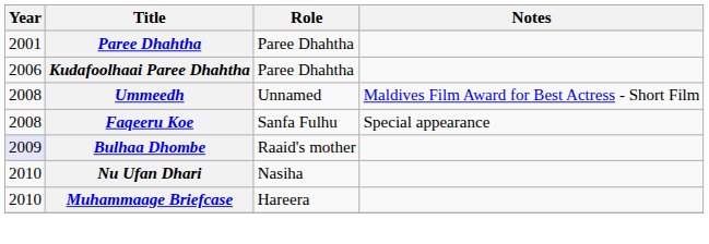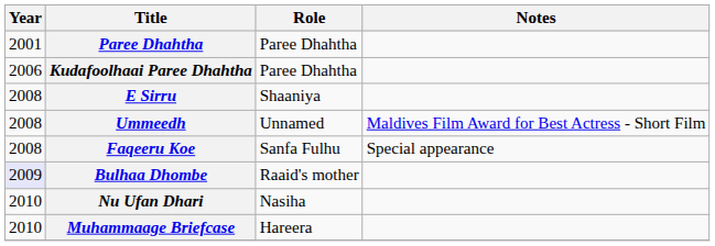 <table class="wikitable sortable plainrowheaders">
 <tr style="background:#ccc; text-align:center;">
 <th scope="col">Year</th>
 <th scope="col">Title</th>
 <th scope="col">Role</th>
 <th scope="col">Notes</th>
 </tr>
 <tr>
 <td>2001</td>
 <th scope="row"><em><a href='#'>Paree Dhahtha</a></em></th>
 <td>Paree Dhahtha</td>
 <td></td>
 </tr>
 <tr>
 <td>2006</td>
 <th scope="row"><em>Kudafoolhaai Paree Dhahtha</em></th>
 <td>Paree Dhahtha</td>
+<td></td>
+</tr>
+<tr>
+<td>2008</td>
+<th scope="row"><em><a href='#'>E Sirru</a></em></th>
+<td>Shaaniya</td>
 <td></td>
 </tr>
 <tr>
 <td>2008</td>
 <th scope="row"><em><a href='#'>Ummeedh</a></em></th>
 <td>Unnamed</td>
 <td><a href='#'>Maldives Film Award for Best Actress</a> - Short Film </td>
 </tr>
 <tr>
 <td>2008</td>
 <th scope="row"><em><a href='#'>Faqeeru Koe</a></em></th>
 <td>Sanfa Fulhu</td>
 <td>Special appearance </td>
 </tr>
 <tr>
 <td style="background: lavender;">2009</td>
 <th scope="row"><em><a href='#'>Bulhaa Dhombe</a></em></th>
 <td>Raaid's mother</td>
 <td></td>
 </tr>
 <tr>
 <td>2010</td>
 <th scope="row"><em>Nu Ufan Dhari</em></th>
 <td>Nasiha</td>
 <td></td>
 </tr>
 <tr>
 <td>2010</td>
 <th scope="row"><em><a href='#'>Muhammaage Briefcase</a></em></th>
 <td>Hareera</td>
 <td></td>
 </tr>
 <tr>
 </tr>
 </table>
